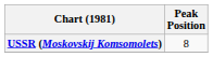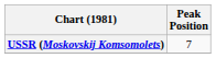 <table class="wikitable plainrowheaders sortable" style="text-align:center;">
 <tr>
 <th scope="col">Chart (1981)</th>
 <th scope="col">Peak<br>Position</th>
 </tr>
 <tr>
 <th scope="row"><a href='#'>USSR</a> (<em><a href='#'>Moskovskij Komsomolets</a></em>)</th>
-<td>8</td>
+<td>7</td>
 </tr>
 <tr>
 </tr>
 </table>
